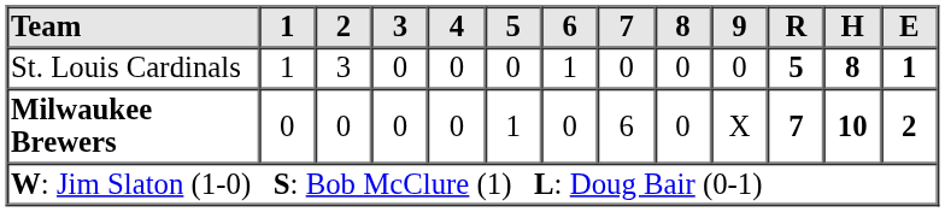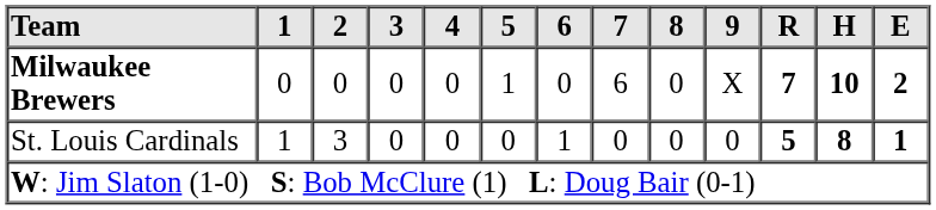 <table border=1 cellspacing=0 width=500 style="margin-left:3em;">
 <tr style="text-align:center; background-color:#e6e6e6;">
 <th align=left width=125>Team</th>
 <th width=25>1</th>
 <th width=25>2</th>
 <th width=25>3</th>
 <th width=25>4</th>
 <th width=25>5</th>
 <th width=25>6</th>
 <th width=25>7</th>
 <th width=25>8</th>
 <th width=25>9</th>
 <th width=25>R</th>
 <th width=25>H</th>
 <th width=25>E</th>
 </tr>
 <tr style="text-align:center;">
+<td align=left><strong>Milwaukee Brewers</strong></td>
+<td>0</td>
+<td>0</td>
+<td>0</td>
+<td>0</td>
+<td>1</td>
+<td>0</td>
+<td>6</td>
+<td>0</td>
+<td>X</td>
+<td><strong>7</strong></td>
+<td><strong>10</strong></td>
+<td><strong>2</strong></td>
+</tr>
+<tr style="text-align:center;">
 <td align=left>St. Louis Cardinals</td>
 <td>1</td>
 <td>3</td>
 <td>0</td>
 <td>0</td>
 <td>0</td>
 <td>1</td>
 <td>0</td>
 <td>0</td>
 <td>0</td>
 <td><strong>5</strong></td>
 <td><strong>8</strong></td>
 <td><strong>1</strong></td>
 </tr>
-<tr style="text-align:center;">
-<td align=left><strong>Milwaukee Brewers</strong></td>
-<td>0</td>
-<td>0</td>
-<td>0</td>
-<td>0</td>
-<td>1</td>
-<td>0</td>
-<td>6</td>
-<td>0</td>
-<td>X</td>
-<td><strong>7</strong></td>
-<td><strong>10</strong></td>
-<td><strong>2</strong></td>
-</tr>
 <tr style="text-align:left;">
 <td colspan=13><strong>W</strong>: <a href='#'>Jim Slaton</a> (1-0)   <strong>S</strong>: <a href='#'>Bob McClure</a> (1)   <strong>L</strong>: <a href='#'>Doug Bair</a> (0-1)</td>
 </tr>
 </table>
